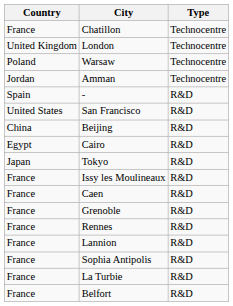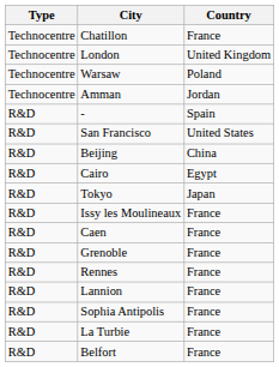 <table class="wikitable sortable centre">
 <tr>
+<th>Type</th>
+<th>City</th>
 <th>Country</th>
-<th>City</th>
-<th>Type</th>
 </tr>
 <tr>
+<td>Technocentre</td>
+<td>Chatillon</td>
 <td>France</td>
-<td>Chatillon</td>
-<td>Technocentre</td>
 </tr>
 <tr>
+<td>Technocentre</td>
+<td>London</td>
 <td>United Kingdom</td>
-<td>London</td>
-<td>Technocentre</td>
 </tr>
 <tr>
+<td>Technocentre</td>
+<td>Warsaw</td>
 <td>Poland</td>
-<td>Warsaw</td>
-<td>Technocentre</td>
 </tr>
 <tr>
+<td>Technocentre</td>
+<td>Amman</td>
 <td>Jordan</td>
-<td>Amman</td>
-<td>Technocentre</td>
 </tr>
 <tr>
+<td>R&D</td>
+<td>-</td>
 <td>Spain</td>
-<td>-</td>
-<td>R&D</td>
 </tr>
 <tr>
+<td>R&D</td>
+<td>San Francisco</td>
 <td>United States</td>
-<td>San Francisco</td>
-<td>R&D</td>
 </tr>
 <tr>
+<td>R&D</td>
+<td>Beijing</td>
 <td>China</td>
-<td>Beijing</td>
-<td>R&D</td>
 </tr>
 <tr>
+<td>R&D</td>
+<td>Cairo</td>
 <td>Egypt</td>
-<td>Cairo</td>
-<td>R&D</td>
 </tr>
 <tr>
+<td>R&D</td>
+<td>Tokyo</td>
 <td>Japan</td>
-<td>Tokyo</td>
-<td>R&D</td>
 </tr>
 <tr>
+<td>R&D</td>
+<td>Issy les Moulineaux</td>
 <td>France</td>
-<td>Issy les Moulineaux</td>
-<td>R&D</td>
 </tr>
 <tr>
+<td>R&D</td>
+<td>Caen</td>
 <td>France</td>
-<td>Caen</td>
-<td>R&D</td>
 </tr>
 <tr>
+<td>R&D</td>
+<td>Grenoble</td>
 <td>France</td>
-<td>Grenoble</td>
-<td>R&D</td>
 </tr>
 <tr>
+<td>R&D</td>
+<td>Rennes</td>
 <td>France</td>
-<td>Rennes</td>
-<td>R&D</td>
 </tr>
 <tr>
+<td>R&D</td>
+<td>Lannion</td>
 <td>France</td>
-<td>Lannion</td>
-<td>R&D</td>
 </tr>
 <tr>
+<td>R&D</td>
+<td>Sophia Antipolis</td>
 <td>France</td>
-<td>Sophia Antipolis</td>
-<td>R&D</td>
 </tr>
 <tr>
+<td>R&D</td>
+<td>La Turbie</td>
 <td>France</td>
-<td>La Turbie</td>
-<td>R&D</td>
 </tr>
 <tr>
+<td>R&D</td>
+<td>Belfort</td>
 <td>France</td>
-<td>Belfort</td>
-<td>R&D</td>
 </tr>
 </table>
